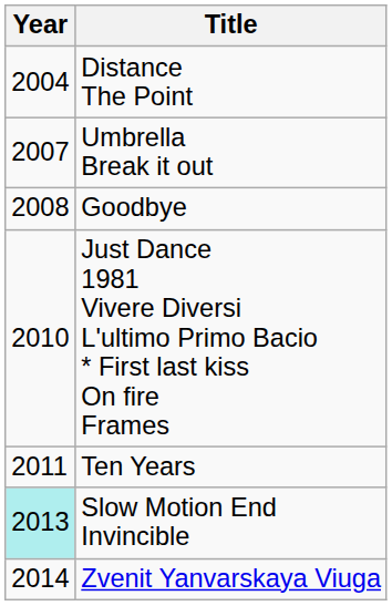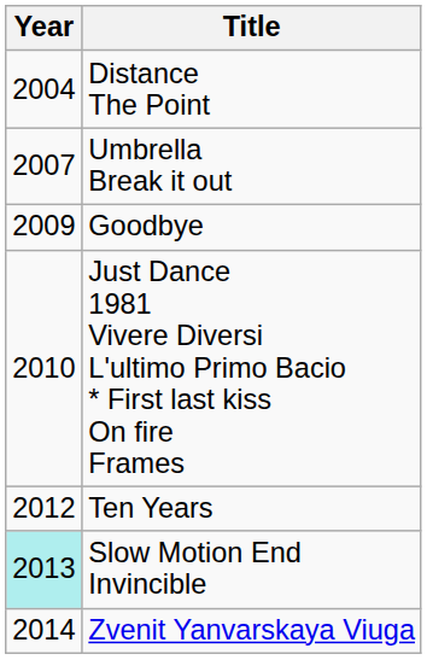 <table class="wikitable">
 <tr>
 <th>Year</th>
 <th>Title</th>
 </tr>
 <tr>
 <td>2004</td>
 <td>Distance<br> The Point</td>
 </tr>
 <tr>
 <td>2007</td>
 <td>Umbrella<br> Break it out</td>
 </tr>
 <tr>
-<td>2008</td>
+<td>2009</td>
 <td>Goodbye</td>
 </tr>
 <tr>
 <td>2010</td>
 <td>Just Dance<br> 1981<br>Vivere Diversi<br>L'ultimo Primo Bacio<br>* First last kiss<br>On fire<br> Frames</td>
 </tr>
 <tr>
-<td>2011</td>
+<td>2012</td>
 <td>Ten Years </td>
 </tr>
 <tr>
 <td style="background: paleturquoise;">2013</td>
 <td>Slow Motion End<br> Invincible</td>
 </tr>
 <tr>
 <td>2014</td>
 <td><a href='#'>Zvenit Yanvarskaya Viuga</a></td>
 </tr>
 </table>
